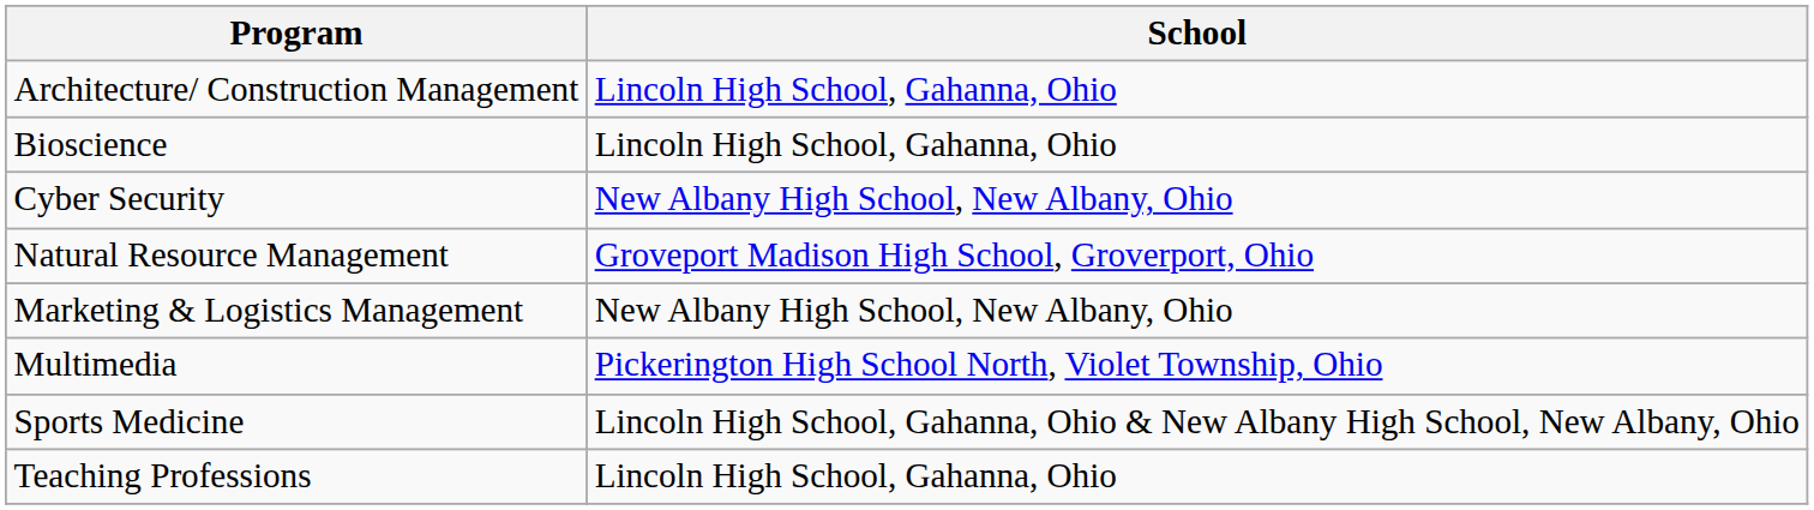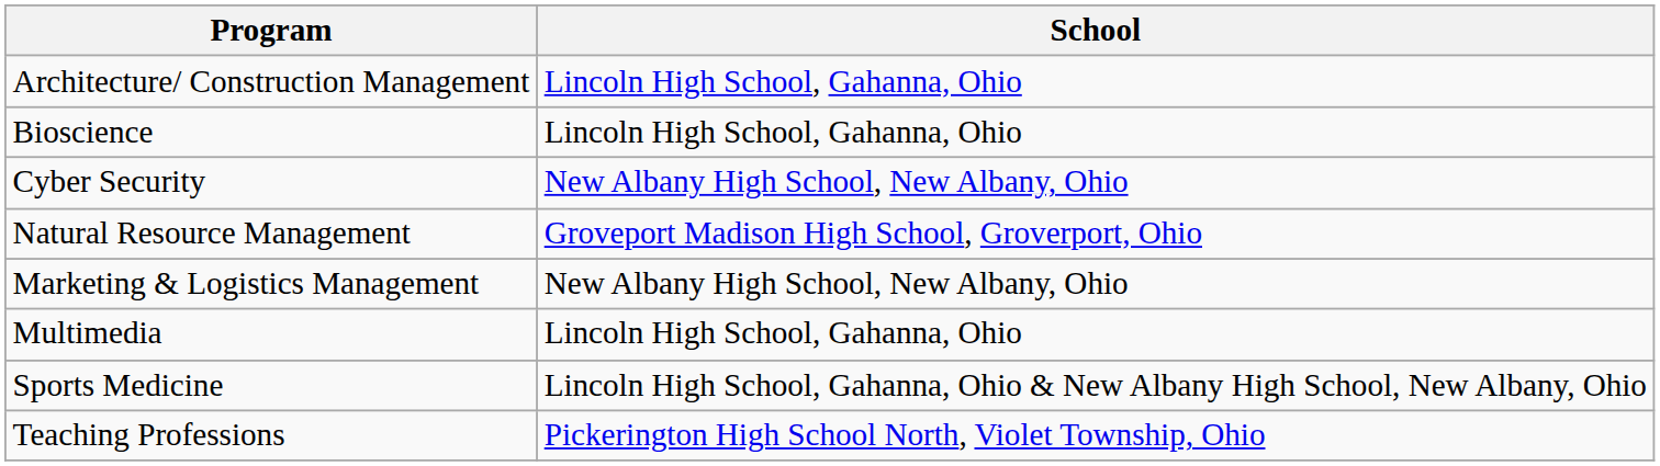 <table class="wikitable">
 <tr>
 <th>Program</th>
 <th>School</th>
 </tr>
 <tr>
 <td>Architecture/ Construction Management</td>
 <td><a href='#'>Lincoln High School</a>, <a href='#'>Gahanna, Ohio</a></td>
 </tr>
 <tr>
 <td>Bioscience</td>
 <td>Lincoln High School, Gahanna, Ohio</td>
 </tr>
 <tr>
 <td>Cyber Security</td>
 <td><a href='#'>New Albany High School</a>, <a href='#'>New Albany, Ohio</a></td>
 </tr>
 <tr>
 <td>Natural Resource Management</td>
 <td><a href='#'>Groveport Madison High School</a>, <a href='#'>Groverport, Ohio</a></td>
 </tr>
 <tr>
 <td>Marketing & Logistics Management</td>
 <td>New Albany High School, New Albany, Ohio</td>
 </tr>
 <tr>
 <td>Multimedia</td>
-<td><a href='#'>Pickerington High School North</a>, <a href='#'>Violet Township, Ohio</a></td>
+<td>Lincoln High School, Gahanna, Ohio</td>
 </tr>
 <tr>
 <td>Sports Medicine</td>
 <td>Lincoln High School, Gahanna, Ohio & New Albany High School, New Albany, Ohio</td>
 </tr>
 <tr>
 <td>Teaching Professions</td>
-<td>Lincoln High School, Gahanna, Ohio</td>
+<td><a href='#'>Pickerington High School North</a>, <a href='#'>Violet Township, Ohio</a></td>
 </tr>
 </table>
